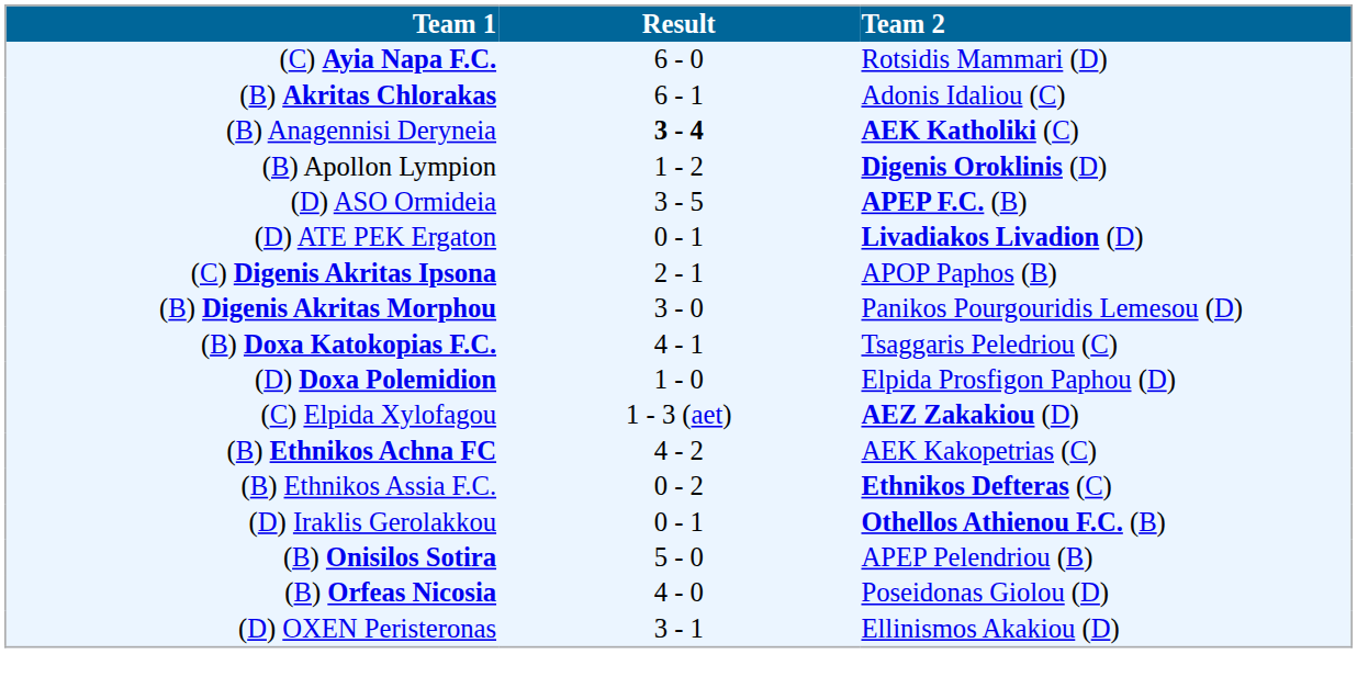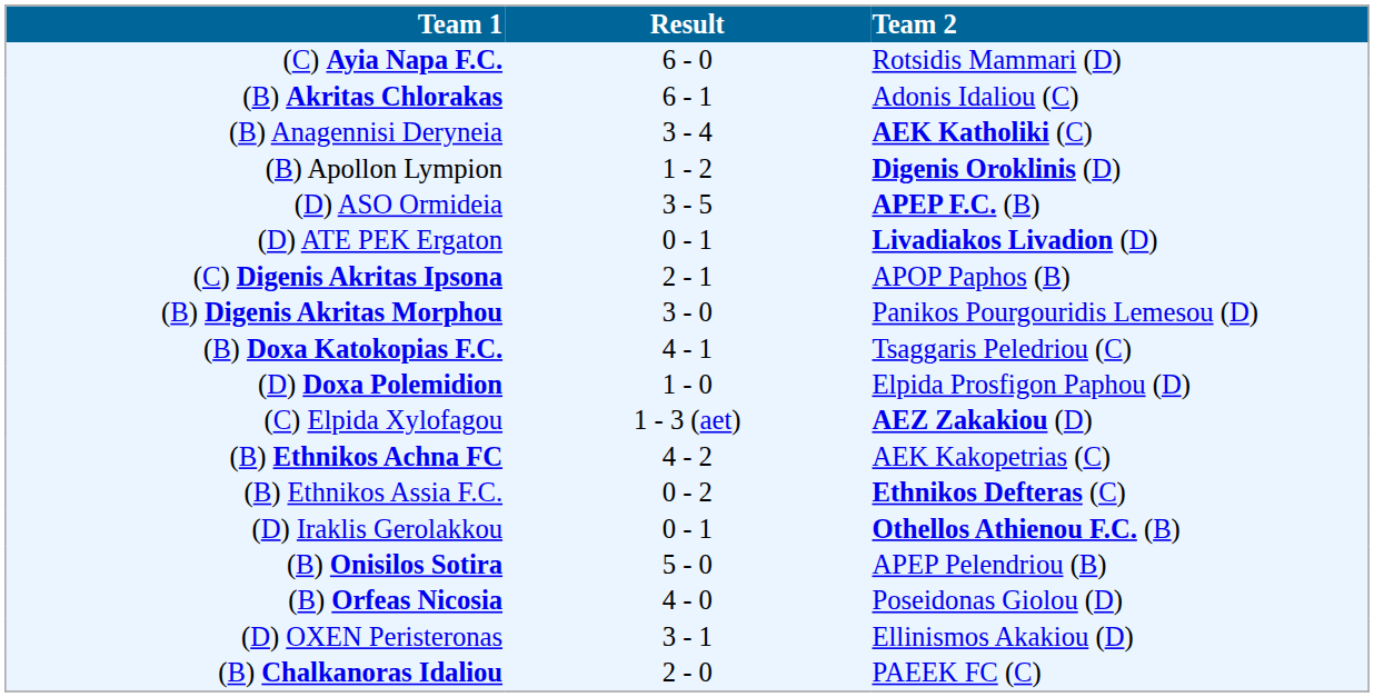 <table cellspacing="0" style="background: #EBF5FF; border: 1px #aaa solid; border-collapse: collapse; font-size: 95%;" width=60%>
 <tr bgcolor=#006699 style="color:white;">
 <th width=30% align="right">Team 1</th>
 <th width=22% align="center">Result</th>
 <th width=30% align="left">Team 2</th>
 </tr>
 <tr>
 <td align=right>(<a href='#'>C</a>) <strong><a href='#'>Ayia Napa F.C.</a></strong></td>
 <td align=center>6 - 0</td>
 <td align=left><a href='#'>Rotsidis Mammari</a> (<a href='#'>D</a>)</td>
 </tr>
 <tr>
 <td align=right>(<a href='#'>B</a>) <strong><a href='#'>Akritas Chlorakas</a></strong></td>
 <td align=center>6 - 1</td>
 <td align=left><a href='#'>Adonis Idaliou</a> (<a href='#'>C</a>)</td>
 </tr>
 <tr>
 <td align=right>(<a href='#'>B</a>) <a href='#'>Anagennisi Deryneia</a></td>
-<td align=center><strong>3 - 4</strong></td>
+<td align=center>3 - 4</td>
 <td align=left><strong><a href='#'>AEK Katholiki</a></strong> (<a href='#'>C</a>)</td>
 </tr>
 <tr>
 <td align=right>(<a href='#'>B</a>) Apollon Lympion</td>
 <td align=center>1 - 2</td>
 <td align=left><strong><a href='#'>Digenis Oroklinis</a></strong> (<a href='#'>D</a>)</td>
 </tr>
 <tr>
 <td align=right>(<a href='#'>D</a>) <a href='#'>ASO Ormideia</a></td>
 <td align=center>3 - 5</td>
 <td align=left><strong><a href='#'>APEP F.C.</a></strong> (<a href='#'>B</a>)</td>
 </tr>
 <tr>
 <td align=right>(<a href='#'>D</a>) <a href='#'>ATE PEK Ergaton</a></td>
 <td align=center>0 - 1</td>
 <td align=left><strong><a href='#'>Livadiakos Livadion</a></strong> (<a href='#'>D</a>)</td>
 </tr>
 <tr>
 <td align=right>(<a href='#'>C</a>) <strong><a href='#'>Digenis Akritas Ipsona</a></strong></td>
 <td align=center>2 - 1</td>
 <td align=left><a href='#'>APOP Paphos</a> (<a href='#'>B</a>)</td>
 </tr>
 <tr>
 <td align=right>(<a href='#'>B</a>) <strong><a href='#'>Digenis Akritas Morphou</a></strong></td>
 <td align=center>3 - 0</td>
 <td align=left><a href='#'>Panikos Pourgouridis Lemesou</a> (<a href='#'>D</a>)</td>
 </tr>
 <tr>
 <td align=right>(<a href='#'>B</a>) <strong><a href='#'>Doxa Katokopias F.C.</a></strong></td>
 <td align=center>4 - 1</td>
 <td align=left><a href='#'>Tsaggaris Peledriou</a> (<a href='#'>C</a>)</td>
 </tr>
 <tr>
 <td align=right>(<a href='#'>D</a>) <strong><a href='#'>Doxa Polemidion</a></strong></td>
 <td align=center>1 - 0</td>
 <td align=left><a href='#'>Elpida Prosfigon Paphou</a> (<a href='#'>D</a>)</td>
 </tr>
 <tr>
 <td align=right>(<a href='#'>C</a>) <a href='#'>Elpida Xylofagou</a></td>
 <td align=center>1 - 3 (<a href='#'>aet</a>)</td>
 <td align=left><strong><a href='#'>AEZ Zakakiou</a></strong> (<a href='#'>D</a>)</td>
 </tr>
 <tr>
 <td align=right>(<a href='#'>B</a>) <strong><a href='#'>Ethnikos Achna FC</a></strong></td>
 <td align=center>4 - 2</td>
 <td align=left><a href='#'>AEK Kakopetrias</a> (<a href='#'>C</a>)</td>
 </tr>
 <tr>
 <td align=right>(<a href='#'>B</a>) <a href='#'>Ethnikos Assia F.C.</a></td>
 <td align=center>0 - 2</td>
 <td align=left><strong><a href='#'>Ethnikos Defteras</a></strong> (<a href='#'>C</a>)</td>
 </tr>
 <tr>
 <td align=right>(<a href='#'>D</a>) <a href='#'>Iraklis Gerolakkou</a></td>
 <td align=center>0 - 1</td>
 <td align=left><strong><a href='#'>Othellos Athienou F.C.</a></strong> (<a href='#'>B</a>)</td>
 </tr>
 <tr>
 <td align=right>(<a href='#'>B</a>) <strong><a href='#'>Onisilos Sotira</a></strong></td>
 <td align=center>5 - 0</td>
 <td align=left><a href='#'>APEP Pelendriou</a> (<a href='#'>B</a>)</td>
 </tr>
 <tr>
 <td align=right>(<a href='#'>B</a>) <strong><a href='#'>Orfeas Nicosia</a></strong></td>
 <td align=center>4 - 0</td>
 <td align=left><a href='#'>Poseidonas Giolou</a> (<a href='#'>D</a>)</td>
 </tr>
 <tr>
 <td align=right>(<a href='#'>D</a>)  <a href='#'>OXEN Peristeronas</a></td>
 <td align=center>3 - 1</td>
 <td align=left><a href='#'>Ellinismos Akakiou</a> (<a href='#'>D</a>)</td>
 </tr>
 <tr>
+<td align=right>(<a href='#'>B</a>) <strong><a href='#'>Chalkanoras Idaliou</a></strong></td>
+<td align=center>2 - 0</td>
+<td align=left><a href='#'>PAEEK FC</a> (<a href='#'>C</a>)</td>
+</tr>
+<tr>
 </tr>
 </table>
